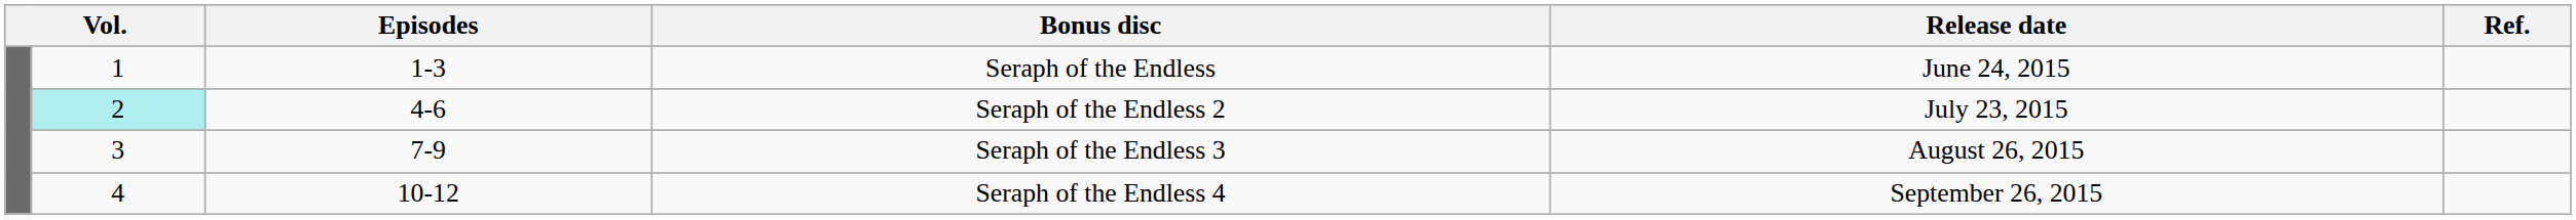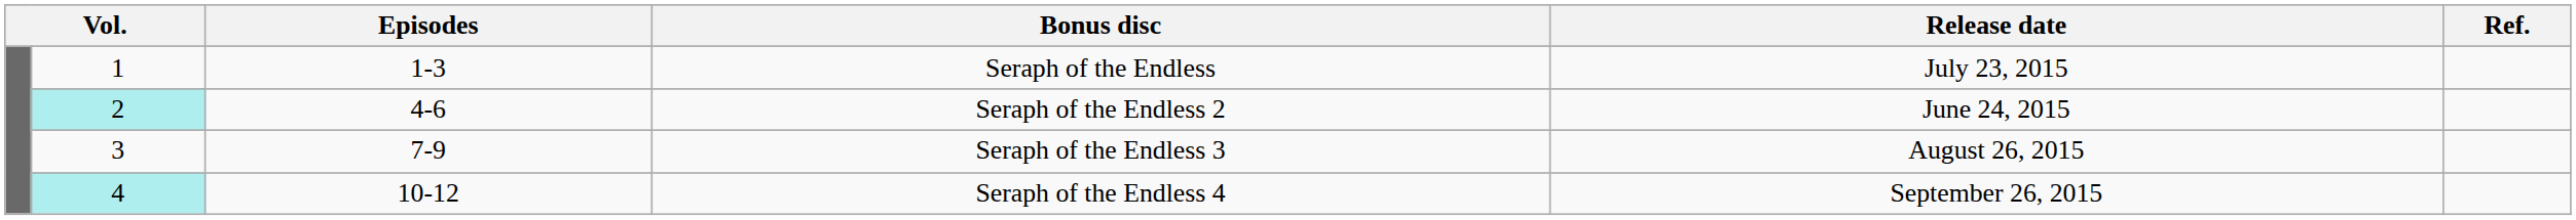 <table class="wikitable" style="text-align: center; width: 98%;">
 <tr>
 <th colspan="2">Vol.</th>
 <th>Episodes</th>
 <th width="35%">Bonus disc</th>
 <th>Release date</th>
 <th width="5%">Ref.</th>
 </tr>
 <tr>
 <td rowspan="10" width="1%" style="background: DimGray;"></td>
 <td>1</td>
 <td>1-3</td>
 <td>Seraph of the Endless</td>
-<td>June 24, 2015</td>
+<td>July 23, 2015</td>
 <td></td>
 </tr>
 <tr>
 <td style="background: paleturquoise;">2</td>
 <td>4-6</td>
 <td>Seraph of the Endless 2</td>
-<td>July 23, 2015</td>
+<td>June 24, 2015</td>
 <td></td>
 </tr>
 <tr>
 <td>3</td>
 <td>7-9</td>
 <td>Seraph of the Endless 3</td>
 <td>August 26, 2015</td>
 <td></td>
 </tr>
 <tr>
-<td>4</td>
+<td style="background: paleturquoise;">4</td>
 <td>10-12</td>
 <td>Seraph of the Endless 4</td>
 <td>September 26, 2015</td>
 <td></td>
 </tr>
 </table>
